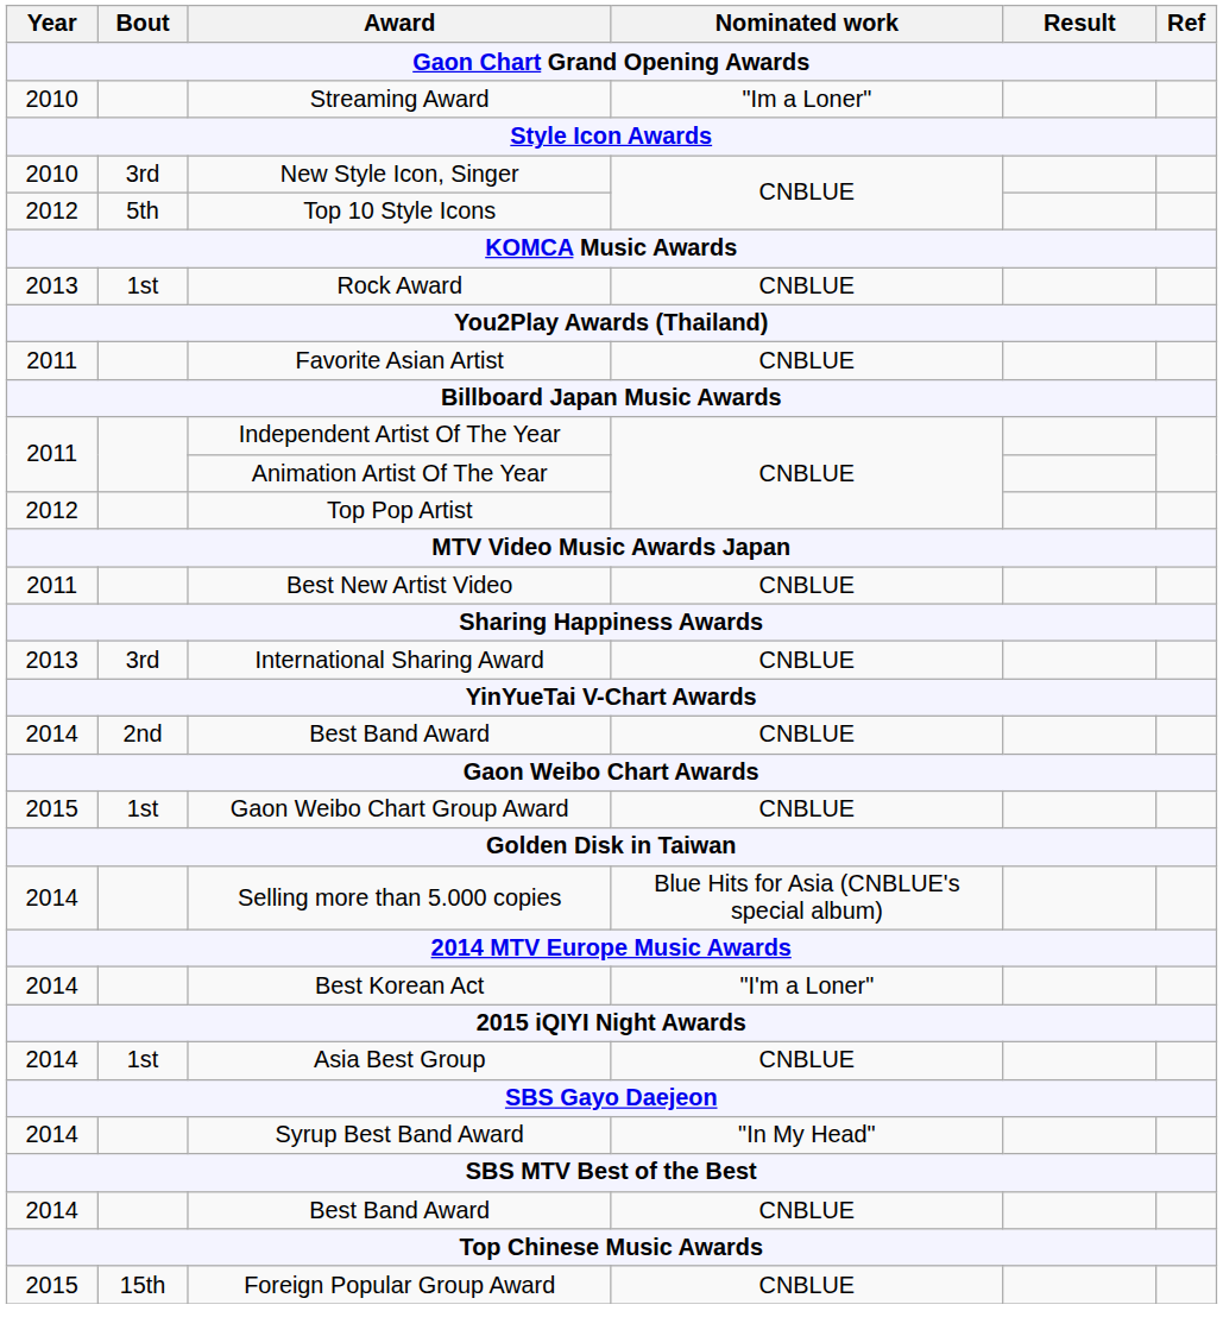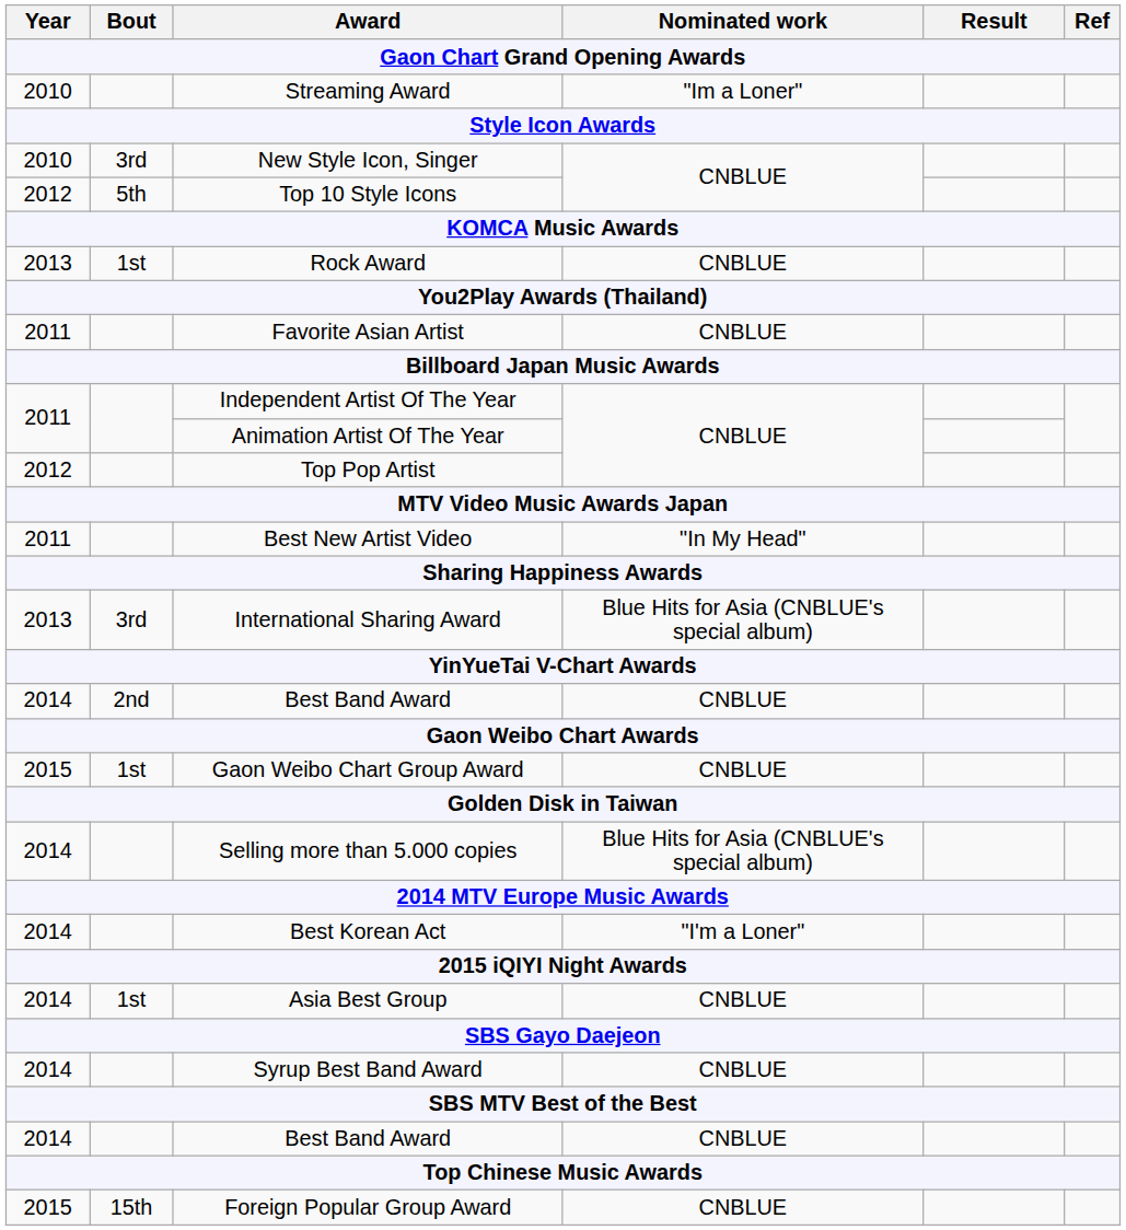 <table class="wikitable" style="text-align:center; font-size:100%;float:center;margin:0 0 0.5em 1em; width:65%">
 <tr>
 <th width="50">Year</th>
 <th width="50">Bout</th>
 <th width="260">Award</th>
 <th width="240">Nominated work</th>
 <th width="90">Result</th>
 <th width="30">Ref</th>
 </tr>
 <tr>
 <td colspan="6" align="center" style="background:#F4F4FF"><strong><a href='#'>Gaon Chart</a> Grand Opening Awards</strong></td>
 </tr>
 <tr>
 <td>2010</td>
 <td></td>
 <td>Streaming Award</td>
 <td>"Im a Loner"</td>
 <td></td>
 <td align=center></td>
 </tr>
 <tr>
 <td colspan="6" align="center" style="background:#F4F4FF"><strong><a href='#'>Style Icon Awards</a></strong></td>
 </tr>
 <tr>
 <td>2010</td>
 <td>3rd</td>
 <td>New Style Icon, Singer</td>
 <td rowspan="2">CNBLUE</td>
 <td></td>
 <td align=center></td>
 </tr>
 <tr>
 <td>2012</td>
 <td>5th</td>
 <td>Top 10 Style Icons</td>
 <td></td>
 <td align=center></td>
 </tr>
 <tr>
 <td colspan="6" align="center" style="background:#F4F4FF"><strong><a href='#'>KOMCA</a> Music Awards</strong></td>
 </tr>
 <tr>
 <td>2013</td>
 <td>1st</td>
 <td>Rock Award</td>
 <td>CNBLUE</td>
 <td></td>
 <td align=center></td>
 </tr>
 <tr>
 <td colspan="6" align="center" style="background:#F4F4FF"><strong>You2Play Awards (Thailand)</strong></td>
 </tr>
 <tr>
 <td>2011</td>
 <td></td>
 <td>Favorite Asian Artist</td>
 <td rowspan="1">CNBLUE</td>
 <td></td>
 <td align=center></td>
 </tr>
 <tr>
 <td colspan="6" align="center" style="background:#F4F4FF"><strong>Billboard Japan Music Awards</strong></td>
 </tr>
 <tr>
 <td rowspan="2">2011</td>
 <td rowspan="2"></td>
 <td>Independent Artist Of The Year</td>
 <td rowspan="3">CNBLUE</td>
 <td></td>
 <td rowspan="2" align=center></td>
 </tr>
 <tr>
 <td>Animation Artist Of The Year</td>
 <td></td>
 </tr>
 <tr>
 <td>2012</td>
 <td></td>
 <td>Top Pop Artist</td>
 <td></td>
 <td align=center></td>
 </tr>
 <tr>
 <td colspan="6" align="center" style="background:#F4F4FF"><strong>MTV Video Music Awards Japan</strong></td>
 </tr>
 <tr>
 <td rowspan="1">2011</td>
 <td></td>
 <td>Best New Artist Video</td>
-<td>CNBLUE</td>
+<td>"In My Head"</td>
 <td></td>
 <td rowspan="1" align=center></td>
 </tr>
 <tr>
 <td colspan="6" align="center" style="background:#F4F4FF"><strong>Sharing Happiness Awards</strong></td>
 </tr>
 <tr>
 <td rowspan="1">2013</td>
 <td>3rd</td>
 <td>International Sharing Award</td>
-<td>CNBLUE</td>
+<td>Blue Hits for Asia (CNBLUE's special album)</td>
 <td></td>
 <td rowspan="1" align=center></td>
 </tr>
 <tr>
 <td colspan="6" align="center" style="background:#F4F4FF"><strong>YinYueTai V-Chart Awards</strong></td>
 </tr>
 <tr>
 <td rowspan="1">2014</td>
 <td>2nd</td>
 <td>Best Band Award</td>
 <td>CNBLUE</td>
 <td></td>
 <td rowspan="1" align=center></td>
 </tr>
 <tr>
 <td colspan="6" align="center" style="background:#F4F4FF"><strong>Gaon Weibo Chart Awards</strong></td>
 </tr>
 <tr>
 <td rowspan="1">2015</td>
 <td>1st</td>
 <td>Gaon Weibo Chart Group Award</td>
 <td>CNBLUE</td>
 <td></td>
 <td rowspan="1" align=center></td>
 </tr>
 <tr>
 <td colspan="6" align="center" style="background:#F4F4FF"><strong>Golden Disk in Taiwan</strong></td>
 </tr>
 <tr>
 <td rowspan="1">2014</td>
 <td></td>
 <td>Selling more than 5.000 copies</td>
 <td>Blue Hits for Asia (CNBLUE's special album)</td>
 <td></td>
 <td rowspan="1" align=center></td>
 </tr>
 <tr>
 <td colspan="6" align="center" style="background:#F4F4FF"><strong><a href='#'>2014 MTV Europe Music Awards</a></strong></td>
 </tr>
 <tr>
 <td rowspan="1">2014</td>
 <td></td>
 <td>Best Korean Act</td>
 <td rowspan="1">"I'm a Loner"</td>
 <td></td>
 <td rowspan="1" align=center></td>
 </tr>
 <tr>
 <td colspan="6" align="center" style="background:#F4F4FF"><strong>2015 iQIYI Night Awards</strong></td>
 </tr>
 <tr>
 <td rowspan="1">2014</td>
 <td>1st</td>
 <td>Asia Best Group</td>
 <td>CNBLUE</td>
 <td></td>
 <td rowspan="1" align=center></td>
 </tr>
 <tr>
 <td colspan="6" align="center" style="background:#F4F4FF"><strong><a href='#'>SBS Gayo Daejeon</a></strong></td>
 </tr>
 <tr>
 <td rowspan="1">2014</td>
 <td></td>
 <td>Syrup Best Band Award</td>
-<td>"In My Head"</td>
+<td>CNBLUE</td>
 <td></td>
 <td rowspan="1" align=center></td>
 </tr>
 <tr>
 <td colspan="6" align="center" style="background:#F4F4FF"><strong>SBS MTV Best of the Best</strong></td>
 </tr>
 <tr>
 <td rowspan="1">2014</td>
 <td></td>
 <td>Best Band Award</td>
 <td>CNBLUE</td>
 <td></td>
 <td rowspan="1" align=center></td>
 </tr>
 <tr>
 <td colspan="6" align="center" style="background:#F4F4FF"><strong>Top Chinese Music Awards</strong></td>
 </tr>
 <tr>
 <td rowspan="1">2015</td>
 <td>15th</td>
 <td>Foreign Popular Group Award</td>
 <td>CNBLUE</td>
 <td></td>
 <td rowspan="1" align=center></td>
 </tr>
 </table>
